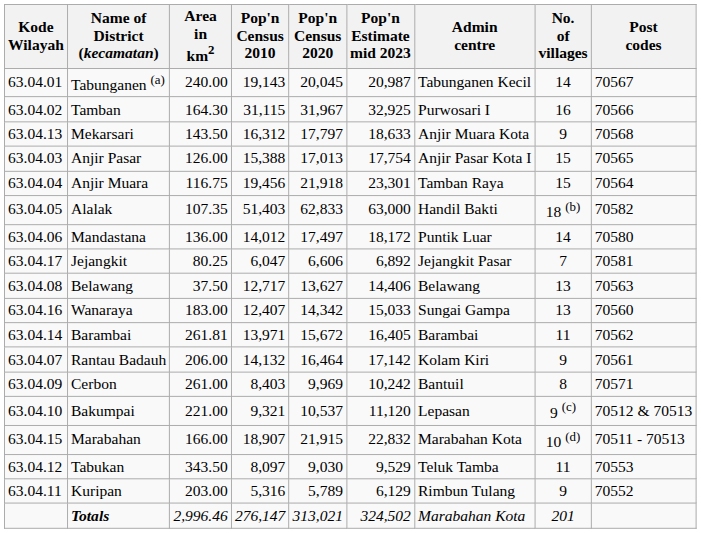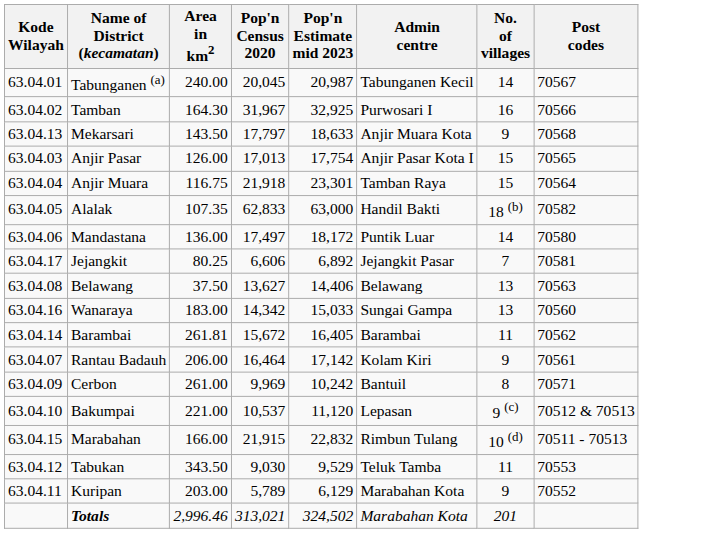 <table class="sortable wikitable">
 <tr>
 <th>Kode <br>Wilayah</th>
 <th>Name of<br>District<br>(<em>kecamatan</em>)</th>
 <th>Area <br> in<br> km<sup>2</sup></th>
-<th>Pop'n<br>Census<br>2010</th>
 <th>Pop'n<br>Census<br>2020</th>
 <th>Pop'n<br>Estimate<br>mid 2023</th>
 <th>Admin<br>centre</th>
 <th>No. <br>of<br>villages</th>
 <th>Post<br>codes</th>
 </tr>
 <tr>
 <td>63.04.01</td>
 <td>Tabunganen <sup>(a)</sup></td>
 <td align="right">240.00</td>
-<td align="right">19,143</td>
 <td align="right">20,045</td>
 <td align="right">20,987</td>
 <td>Tabunganen Kecil</td>
 <td align="center">14</td>
 <td>70567</td>
 </tr>
 <tr>
 <td>63.04.02</td>
 <td>Tamban</td>
 <td align="right">164.30</td>
-<td align="right">31,115</td>
 <td align="right">31,967</td>
 <td align="right">32,925</td>
 <td>Purwosari I</td>
 <td align="center">16</td>
 <td>70566</td>
 </tr>
 <tr>
 <td>63.04.13</td>
 <td>Mekarsari</td>
 <td align="right">143.50</td>
-<td align="right">16,312</td>
 <td align="right">17,797</td>
 <td align="right">18,633</td>
 <td>Anjir Muara Kota</td>
 <td align="center">9</td>
 <td>70568</td>
 </tr>
 <tr>
 <td>63.04.03</td>
 <td>Anjir Pasar</td>
 <td align="right">126.00</td>
-<td align="right">15,388</td>
 <td align="right">17,013</td>
 <td align="right">17,754</td>
 <td>Anjir Pasar Kota I</td>
 <td align="center">15</td>
 <td>70565</td>
 </tr>
 <tr>
 <td>63.04.04</td>
 <td>Anjir Muara</td>
 <td align="right">116.75</td>
-<td align="right">19,456</td>
 <td align="right">21,918</td>
 <td align="right">23,301</td>
 <td>Tamban Raya</td>
 <td align="center">15</td>
 <td>70564</td>
 </tr>
 <tr>
 <td>63.04.05</td>
 <td>Alalak</td>
 <td align="right">107.35</td>
-<td align="right">51,403</td>
 <td align="right">62,833</td>
 <td align="right">63,000</td>
 <td>Handil Bakti</td>
 <td align="center">18 <sup>(b)</sup></td>
 <td>70582</td>
 </tr>
 <tr>
 <td>63.04.06</td>
 <td>Mandastana</td>
 <td align="right">136.00</td>
-<td align="right">14,012</td>
 <td align="right">17,497</td>
 <td align="right">18,172</td>
 <td>Puntik Luar</td>
 <td align="center">14</td>
 <td>70580</td>
 </tr>
 <tr>
 <td>63.04.17</td>
 <td>Jejangkit</td>
 <td align="right">80.25</td>
-<td align="right">6,047</td>
 <td align="right">6,606</td>
 <td align="right">6,892</td>
 <td>Jejangkit Pasar</td>
 <td align="center">7</td>
 <td>70581</td>
 </tr>
 <tr>
 <td>63.04.08</td>
 <td>Belawang</td>
 <td align="right">37.50</td>
-<td align="right">12,717</td>
 <td align="right">13,627</td>
 <td align="right">14,406</td>
 <td>Belawang</td>
 <td align="center">13</td>
 <td>70563</td>
 </tr>
 <tr>
 <td>63.04.16</td>
 <td>Wanaraya</td>
 <td align="right">183.00</td>
-<td align="right">12,407</td>
 <td align="right">14,342</td>
 <td align="right">15,033</td>
 <td>Sungai Gampa</td>
 <td align="center">13</td>
 <td>70560</td>
 </tr>
 <tr>
 <td>63.04.14</td>
 <td>Barambai</td>
 <td align="right">261.81</td>
-<td align="right">13,971</td>
 <td align="right">15,672</td>
 <td align="right">16,405</td>
 <td>Barambai</td>
 <td align="center">11</td>
 <td>70562</td>
 </tr>
 <tr>
 <td>63.04.07</td>
 <td>Rantau Badauh</td>
 <td align="right">206.00</td>
-<td align="right">14,132</td>
 <td align="right">16,464</td>
 <td align="right">17,142</td>
 <td>Kolam Kiri</td>
 <td align="center">9</td>
 <td>70561</td>
 </tr>
 <tr>
 <td>63.04.09</td>
 <td>Cerbon</td>
 <td align="right">261.00</td>
-<td align="right">8,403</td>
 <td align="right">9,969</td>
 <td align="right">10,242</td>
 <td>Bantuil</td>
 <td align="center">8</td>
 <td>70571</td>
 </tr>
 <tr>
 <td>63.04.10</td>
 <td>Bakumpai</td>
 <td align="right">221.00</td>
-<td align="right">9,321</td>
 <td align="right">10,537</td>
 <td align="right">11,120</td>
 <td>Lepasan</td>
 <td align="center">9 <sup>(c)</sup></td>
 <td>70512 & 70513</td>
 </tr>
 <tr>
 <td>63.04.15</td>
 <td>Marabahan</td>
 <td align="right">166.00</td>
-<td align="right">18,907</td>
 <td align="right">21,915</td>
 <td align="right">22,832</td>
-<td>Marabahan Kota</td>
+<td>Rimbun Tulang</td>
 <td align="center">10 <sup>(d)</sup></td>
 <td>70511 - 70513</td>
 </tr>
 <tr>
 <td>63.04.12</td>
 <td>Tabukan</td>
 <td align="right">343.50</td>
-<td align="right">8,097</td>
 <td align="right">9,030</td>
 <td align="right">9,529</td>
 <td>Teluk Tamba</td>
 <td align="center">11</td>
 <td>70553</td>
 </tr>
 <tr>
 <td>63.04.11</td>
 <td>Kuripan</td>
 <td align="right">203.00</td>
-<td align="right">5,316</td>
 <td align="right">5,789</td>
 <td align="right">6,129</td>
-<td>Rimbun Tulang</td>
+<td>Marabahan Kota</td>
 <td align="center">9</td>
 <td>70552</td>
 </tr>
 <tr>
 <td></td>
 <td><strong><em>Totals</em></strong></td>
 <td align="right"><em>2,996.46</em></td>
-<td align="right"><em>276,147</em></td>
 <td align="right"><em>313,021</em></td>
 <td align="right"><em>324,502</em></td>
 <td><em>Marabahan Kota</em></td>
 <td align="center"><em>201</em></td>
 <td></td>
 </tr>
 </table>
